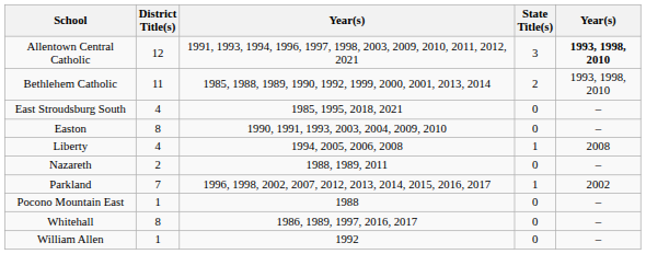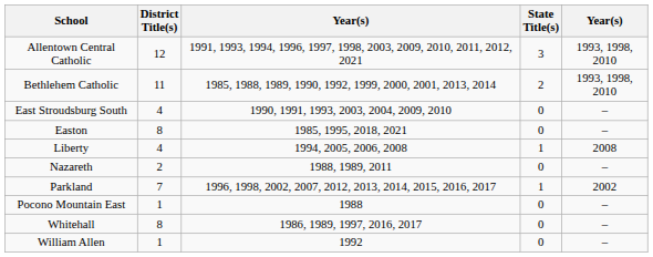 <table class="wikitable" style="text-align:center">
 <tr>
 <th>School</th>
 <th>District<br>Title(s)</th>
 <th>Year(s)</th>
 <th>State<br>Title(s)</th>
 <th>Year(s)</th>
 </tr>
 <tr>
 <td>Allentown Central Catholic</td>
 <td>12</td>
 <td>1991, 1993, 1994, 1996, 1997, 1998, 2003, 2009, 2010, 2011, 2012, 2021</td>
 <td>3</td>
-<td><strong>1993, 1998, 2010</strong></td>
+<td>1993, 1998, 2010</td>
 </tr>
 <tr>
 <td>Bethlehem Catholic</td>
 <td>11</td>
 <td>1985, 1988, 1989, 1990, 1992, 1999, 2000, 2001, 2013, 2014</td>
 <td>2</td>
 <td>1993, 1998, 2010</td>
 </tr>
 <tr>
 <td>East Stroudsburg South</td>
 <td>4</td>
-<td>1985, 1995, 2018, 2021</td>
+<td>1990, 1991, 1993, 2003, 2004, 2009, 2010</td>
 <td>0</td>
 <td>–</td>
 </tr>
 <tr>
 <td>Easton</td>
 <td>8</td>
-<td>1990, 1991, 1993, 2003, 2004, 2009, 2010</td>
+<td>1985, 1995, 2018, 2021</td>
 <td>0</td>
 <td>–</td>
 </tr>
 <tr>
 <td>Liberty</td>
 <td>4</td>
 <td>1994, 2005, 2006, 2008</td>
 <td>1</td>
 <td>2008</td>
 </tr>
 <tr>
 <td>Nazareth</td>
 <td>2</td>
 <td>1988, 1989, 2011</td>
 <td>0</td>
 <td>–</td>
 </tr>
 <tr>
 <td>Parkland</td>
 <td>7</td>
 <td>1996, 1998, 2002, 2007, 2012, 2013, 2014, 2015, 2016, 2017</td>
 <td>1</td>
 <td>2002</td>
 </tr>
 <tr>
 <td>Pocono Mountain East</td>
 <td>1</td>
 <td>1988</td>
 <td>0</td>
 <td>–</td>
 </tr>
 <tr>
 <td>Whitehall</td>
 <td>8</td>
 <td>1986, 1989, 1997, 2016, 2017</td>
 <td>0</td>
 <td>–</td>
 </tr>
 <tr>
 <td>William Allen</td>
 <td>1</td>
 <td>1992</td>
 <td>0</td>
 <td>–</td>
 </tr>
 </table>
